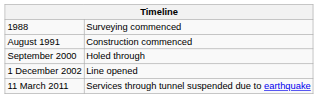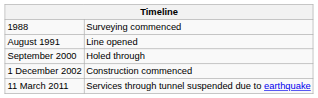 <table class="wikitable" style="font-size:90%; margin:5px 5px 0px 10px;" align=right>
 <tr>
 <th colspan=2>Timeline</th>
 </tr>
 <tr>
 <td>1988</td>
 <td>Surveying commenced</td>
 </tr>
 <tr>
 <td>August 1991</td>
-<td>Construction commenced</td>
+<td>Line opened</td>
 </tr>
 <tr>
 <td>September 2000</td>
 <td>Holed through</td>
 </tr>
 <tr>
 <td>1 December 2002</td>
-<td>Line opened</td>
+<td>Construction commenced</td>
 </tr>
 <tr>
 <td>11 March 2011</td>
 <td>Services through tunnel suspended due to <a href='#'>earthquake</a></td>
 </tr>
 </table>
